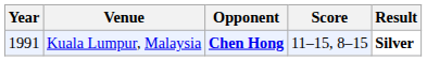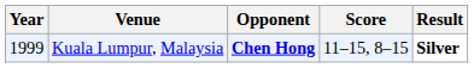 <table class="sortable wikitable" style="font-size: 90%;">
 <tr>
 <th>Year</th>
 <th>Venue</th>
 <th>Opponent</th>
 <th>Score</th>
 <th>Result</th>
 </tr>
 <tr style="background:#ECF2FF">
-<td align="center">1991</td>
+<td align="center">1999</td>
 <td align="left"><a href='#'>Kuala Lumpur</a>, <a href='#'>Malaysia</a></td>
 <td align="left"><strong> <a href='#'>Chen Hong</a></strong></td>
 <td align="left">11–15, 8–15</td>
 <td style="text-align:left; background:white"> <strong>Silver</strong></td>
 </tr>
 </table>
